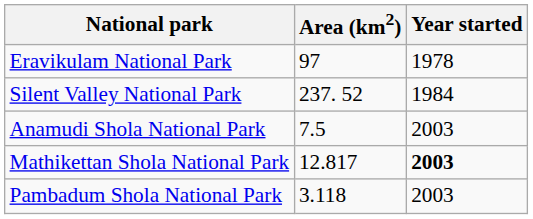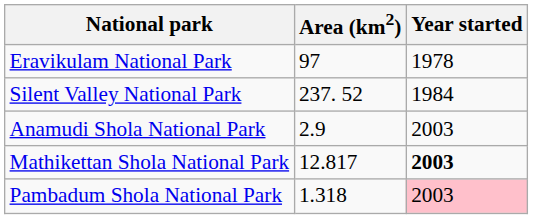 <table class="wikitable sortable">
 <tr>
 <th>National park</th>
 <th>Area (km<sup>2</sup>)</th>
 <th>Year started</th>
 </tr>
 <tr>
 <td><a href='#'>Eravikulam National Park</a></td>
 <td>97</td>
 <td>1978</td>
 </tr>
 <tr>
 <td><a href='#'>Silent Valley National Park</a></td>
 <td>237. 52</td>
 <td>1984</td>
 </tr>
 <tr>
 <td><a href='#'>Anamudi Shola National Park</a></td>
-<td>7.5</td>
+<td>2.9</td>
 <td>2003</td>
 </tr>
 <tr>
 <td><a href='#'>Mathikettan Shola National Park</a></td>
 <td>12.817</td>
 <td><strong>2003</strong></td>
 </tr>
 <tr>
 <td><a href='#'>Pambadum Shola National Park</a></td>
-<td>3.118</td>
-<td>2003</td>
+<td>1.318</td>
+<td style="background: pink;">2003</td>
 </tr>
 </table>
